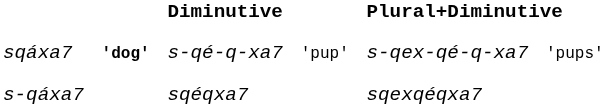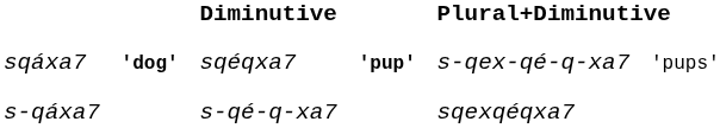 <table style="line-height: 1.2em;" cellpadding="5">
 <tr>
 <th style="text-align: left;" colspan="4"> </th>
 <th style="text-align: left;" colspan="2">Diminutive</th>
 <th style="text-align: left;" colspan="2">Plural+Diminutive</th>
 </tr>
 <tr>
 <td> </td>
 <td> </td>
 <td><em>sqáxa7</em></td>
 <td><strong><small>'dog'</small></strong></td>
-<td><em>s-qé-q-xa7</em></td>
-<td><small>'pup'</small></td>
+<td><em>sqéqxa7</em></td>
+<td><strong><small>'pup'</small></strong></td>
 <td><em>s-qex-qé-q-xa7</em></td>
 <td><small>'pups'</small></td>
 </tr>
 <tr>
 <td> </td>
 <td> </td>
 <td><em>s-qáxa7</em></td>
 <td> </td>
-<td><em>sqéqxa7</em></td>
+<td><em>s-qé-q-xa7</em></td>
 <td> </td>
 <td><em>sqexqéqxa7</em></td>
 <td> </td>
 </tr>
 </table>
